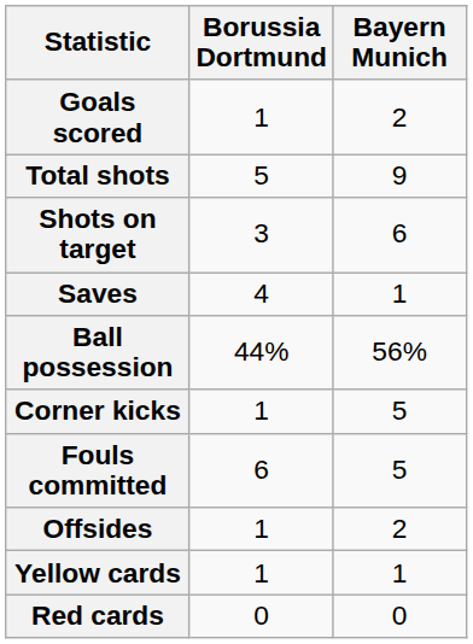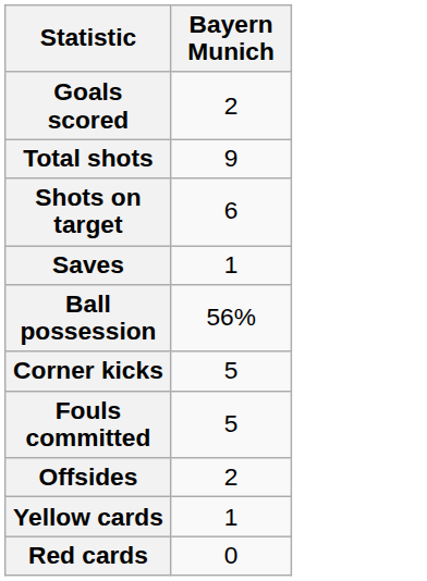 <table class="wikitable plainrowheaders" style="text-align:center">
 <tr>
 <th scope="col" style="width:100px">Statistic</th>
-<th scope="col" style="width:70px">Borussia Dortmund</th>
 <th scope="col" style="width:70px">Bayern Munich</th>
 </tr>
 <tr>
 <th scope=row>Goals scored</th>
-<td>1</td>
 <td>2</td>
 </tr>
 <tr>
 <th scope=row>Total shots</th>
-<td>5</td>
 <td>9</td>
 </tr>
 <tr>
 <th scope=row>Shots on target</th>
-<td>3</td>
 <td>6</td>
 </tr>
 <tr>
 <th scope=row>Saves</th>
-<td>4</td>
 <td>1</td>
 </tr>
 <tr>
 <th scope=row>Ball possession</th>
-<td>44%</td>
 <td>56%</td>
 </tr>
 <tr>
 <th scope=row>Corner kicks</th>
-<td>1</td>
 <td>5</td>
 </tr>
 <tr>
 <th scope=row>Fouls committed</th>
-<td>6</td>
 <td>5</td>
 </tr>
 <tr>
 <th scope=row>Offsides</th>
-<td>1</td>
 <td>2</td>
 </tr>
 <tr>
 <th scope=row>Yellow cards</th>
 <td>1</td>
-<td>1</td>
 </tr>
 <tr>
 <th scope=row>Red cards</th>
 <td>0</td>
-<td>0</td>
 </tr>
 </table>
